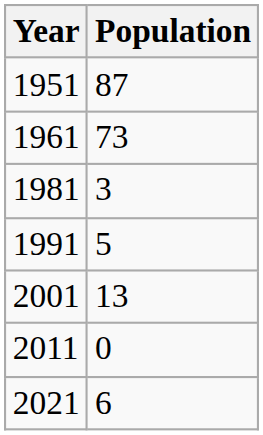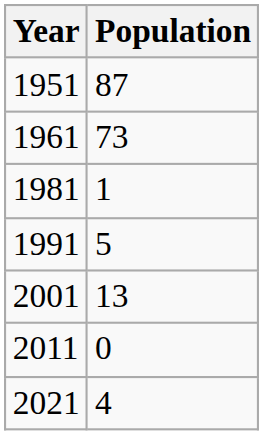 <table class=wikitable>
 <tr>
 <th>Year</th>
 <th>Population</th>
 </tr>
 <tr>
 <td>1951</td>
 <td>87</td>
 </tr>
 <tr>
 <td>1961</td>
 <td>73</td>
 </tr>
 <tr>
 <td>1981</td>
-<td>3</td>
+<td>1</td>
 </tr>
 <tr>
 <td>1991</td>
 <td>5</td>
 </tr>
 <tr>
 <td>2001</td>
 <td>13</td>
 </tr>
 <tr>
 <td>2011</td>
 <td>0</td>
 </tr>
 <tr>
 <td>2021</td>
-<td>6</td>
+<td>4</td>
 </tr>
 </table>
